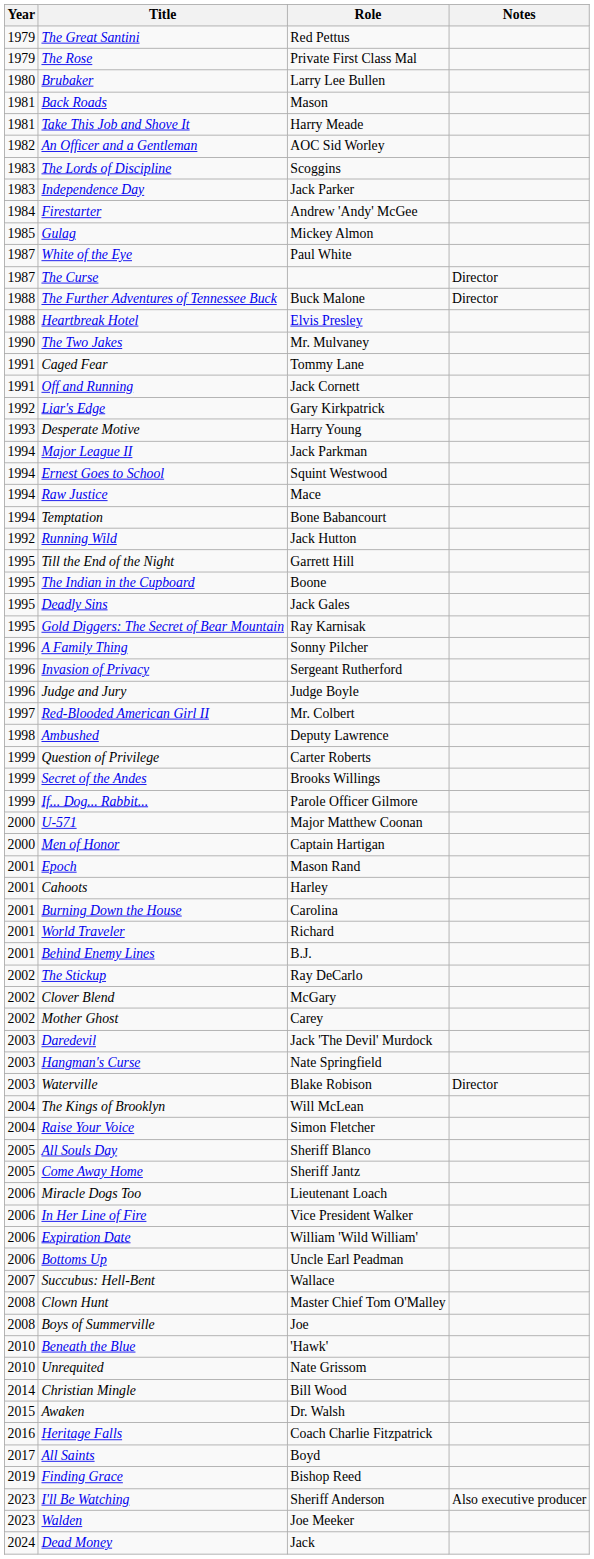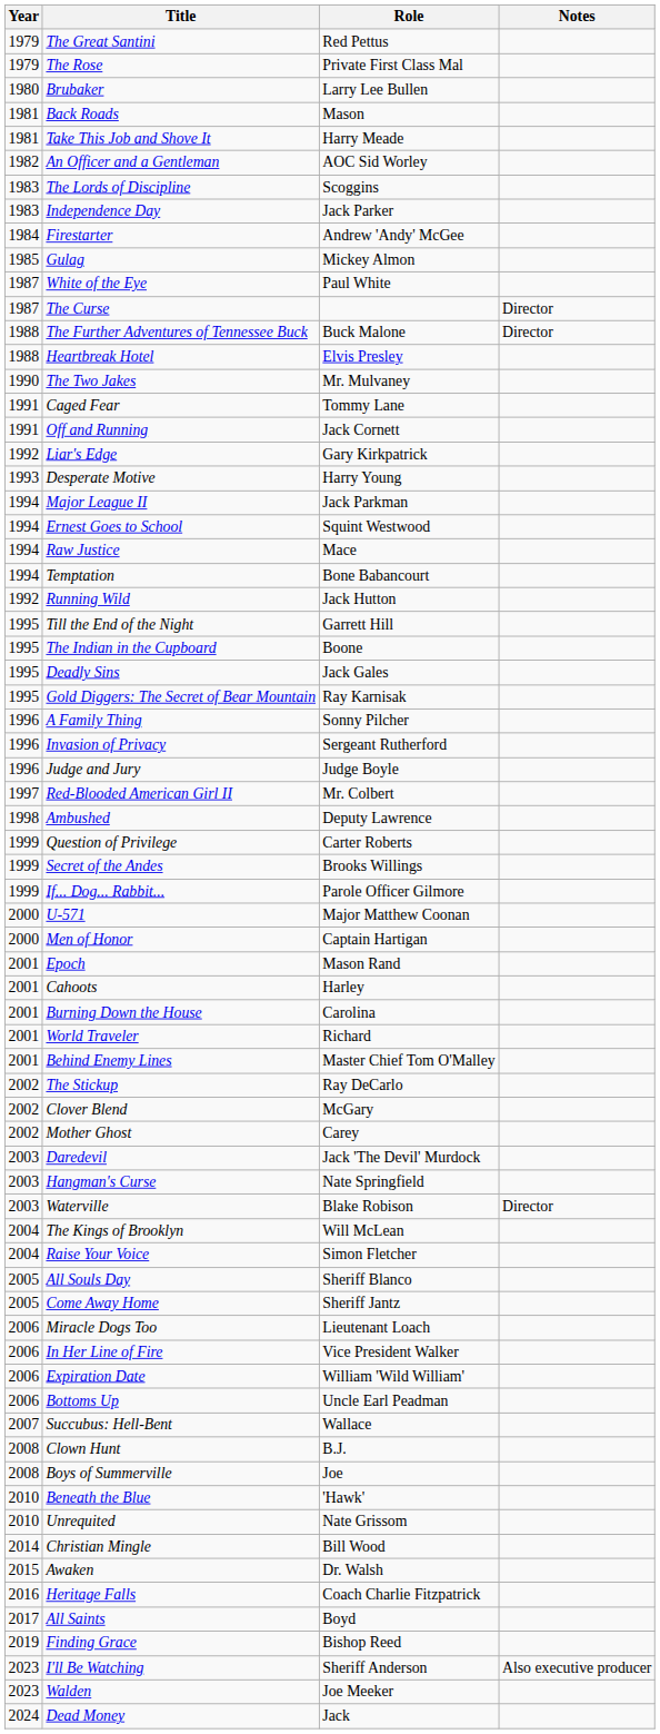 <table class="wikitable sortable">
 <tr>
 <th>Year</th>
 <th>Title</th>
 <th>Role</th>
 <th class="unsortable">Notes</th>
 </tr>
 <tr>
 <td>1979</td>
 <td><em><a href='#'>The Great Santini</a></em></td>
 <td>Red Pettus</td>
 <td></td>
 </tr>
 <tr>
 <td>1979</td>
 <td><em><a href='#'>The Rose</a></em></td>
 <td>Private First Class Mal</td>
 <td></td>
 </tr>
 <tr>
 <td>1980</td>
 <td><em><a href='#'>Brubaker</a></em></td>
 <td>Larry Lee Bullen</td>
 <td></td>
 </tr>
 <tr>
 <td>1981</td>
 <td><em><a href='#'>Back Roads</a></em></td>
 <td>Mason</td>
 <td></td>
 </tr>
 <tr>
 <td>1981</td>
 <td><em><a href='#'>Take This Job and Shove It</a></em></td>
 <td>Harry Meade</td>
 <td></td>
 </tr>
 <tr>
 <td>1982</td>
 <td><em><a href='#'>An Officer and a Gentleman</a></em></td>
 <td>AOC Sid Worley</td>
 <td></td>
 </tr>
 <tr>
 <td>1983</td>
 <td><em><a href='#'>The Lords of Discipline</a></em></td>
 <td>Scoggins</td>
 <td></td>
 </tr>
 <tr>
 <td>1983</td>
 <td><em><a href='#'>Independence Day</a></em></td>
 <td>Jack Parker</td>
 <td></td>
 </tr>
 <tr>
 <td>1984</td>
 <td><em><a href='#'>Firestarter</a></em></td>
 <td>Andrew 'Andy' McGee</td>
 <td></td>
 </tr>
 <tr>
 <td>1985</td>
 <td><em><a href='#'>Gulag</a></em></td>
 <td>Mickey Almon</td>
 <td></td>
 </tr>
 <tr>
 <td>1987</td>
 <td><em><a href='#'>White of the Eye</a></em></td>
 <td>Paul White</td>
 <td></td>
 </tr>
 <tr>
 <td>1987</td>
 <td><em><a href='#'>The Curse</a></em></td>
 <td></td>
 <td>Director</td>
 </tr>
 <tr>
 <td>1988</td>
 <td><em><a href='#'>The Further Adventures of Tennessee Buck</a></em></td>
 <td>Buck Malone</td>
 <td>Director</td>
 </tr>
 <tr>
 <td>1988</td>
 <td><em><a href='#'>Heartbreak Hotel</a></em></td>
 <td><a href='#'>Elvis Presley</a></td>
 <td></td>
 </tr>
 <tr>
 <td>1990</td>
 <td><em><a href='#'>The Two Jakes</a></em></td>
 <td>Mr. Mulvaney</td>
 <td></td>
 </tr>
 <tr>
 <td>1991</td>
 <td><em>Caged Fear</em></td>
 <td>Tommy Lane</td>
 <td></td>
 </tr>
 <tr>
 <td>1991</td>
 <td><em><a href='#'>Off and Running</a></em></td>
 <td>Jack Cornett</td>
 <td></td>
 </tr>
 <tr>
 <td>1992</td>
 <td><em><a href='#'>Liar's Edge</a></em></td>
 <td>Gary Kirkpatrick</td>
 <td></td>
 </tr>
 <tr>
 <td>1993</td>
 <td><em>Desperate Motive</em></td>
 <td>Harry Young</td>
 <td></td>
 </tr>
 <tr>
 <td>1994</td>
 <td><em><a href='#'>Major League II</a></em></td>
 <td>Jack Parkman</td>
 <td></td>
 </tr>
 <tr>
 <td>1994</td>
 <td><em><a href='#'>Ernest Goes to School</a></em></td>
 <td>Squint Westwood</td>
 <td></td>
 </tr>
 <tr>
 <td>1994</td>
 <td><em><a href='#'>Raw Justice</a></em></td>
 <td>Mace</td>
 <td></td>
 </tr>
 <tr>
 <td>1994</td>
 <td><em>Temptation</em></td>
 <td>Bone Babancourt</td>
 <td></td>
 </tr>
 <tr>
 <td>1992</td>
 <td><em><a href='#'>Running Wild</a></em></td>
 <td>Jack Hutton</td>
 <td></td>
 </tr>
 <tr>
 <td>1995</td>
 <td><em>Till the End of the Night</em></td>
 <td>Garrett Hill</td>
 <td></td>
 </tr>
 <tr>
 <td>1995</td>
 <td><em><a href='#'>The Indian in the Cupboard</a></em></td>
 <td>Boone</td>
 <td></td>
 </tr>
 <tr>
 <td>1995</td>
 <td><em><a href='#'>Deadly Sins</a></em></td>
 <td>Jack Gales</td>
 <td></td>
 </tr>
 <tr>
 <td>1995</td>
 <td><em><a href='#'>Gold Diggers: The Secret of Bear Mountain</a></em></td>
 <td>Ray Karnisak</td>
 <td></td>
 </tr>
 <tr>
 <td>1996</td>
 <td><em><a href='#'>A Family Thing</a></em></td>
 <td>Sonny Pilcher</td>
 <td></td>
 </tr>
 <tr>
 <td>1996</td>
 <td><em><a href='#'>Invasion of Privacy</a></em></td>
 <td>Sergeant Rutherford</td>
 <td></td>
 </tr>
 <tr>
 <td>1996</td>
 <td><em>Judge and Jury</em></td>
 <td>Judge Boyle</td>
 <td></td>
 </tr>
 <tr>
 <td>1997</td>
 <td><em><a href='#'>Red-Blooded American Girl II</a></em></td>
 <td>Mr. Colbert</td>
 <td></td>
 </tr>
 <tr>
 <td>1998</td>
 <td><em><a href='#'>Ambushed</a></em></td>
 <td>Deputy Lawrence</td>
 <td></td>
 </tr>
 <tr>
 <td>1999</td>
 <td><em>Question of Privilege</em></td>
 <td>Carter Roberts</td>
 <td></td>
 </tr>
 <tr>
 <td>1999</td>
 <td><em><a href='#'>Secret of the Andes</a></em></td>
 <td>Brooks Willings</td>
 <td></td>
 </tr>
 <tr>
 <td>1999</td>
 <td><em><a href='#'>If... Dog... Rabbit...</a></em></td>
 <td>Parole Officer Gilmore</td>
 <td></td>
 </tr>
 <tr>
 <td>2000</td>
 <td><em><a href='#'>U-571</a></em></td>
 <td>Major Matthew Coonan</td>
 <td></td>
 </tr>
 <tr>
 <td>2000</td>
 <td><em><a href='#'>Men of Honor</a></em></td>
 <td>Captain Hartigan</td>
 <td></td>
 </tr>
 <tr>
 <td>2001</td>
 <td><em><a href='#'>Epoch</a></em></td>
 <td>Mason Rand</td>
 <td></td>
 </tr>
 <tr>
 <td>2001</td>
 <td><em>Cahoots</em></td>
 <td>Harley</td>
 <td></td>
 </tr>
 <tr>
 <td>2001</td>
 <td><em><a href='#'>Burning Down the House</a></em></td>
 <td>Carolina</td>
 <td></td>
 </tr>
 <tr>
 <td>2001</td>
 <td><em><a href='#'>World Traveler</a></em></td>
 <td>Richard</td>
 <td></td>
 </tr>
 <tr>
 <td>2001</td>
 <td><em><a href='#'>Behind Enemy Lines</a></em></td>
-<td>B.J.</td>
+<td>Master Chief Tom O'Malley</td>
 <td></td>
 </tr>
 <tr>
 <td>2002</td>
 <td><em><a href='#'>The Stickup</a></em></td>
 <td>Ray DeCarlo</td>
 <td></td>
 </tr>
 <tr>
 <td>2002</td>
 <td><em>Clover Blend</em></td>
 <td>McGary</td>
 <td></td>
 </tr>
 <tr>
 <td>2002</td>
 <td><em>Mother Ghost</em></td>
 <td>Carey</td>
 <td></td>
 </tr>
 <tr>
 <td>2003</td>
 <td><em><a href='#'>Daredevil</a></em></td>
 <td>Jack 'The Devil' Murdock</td>
 <td></td>
 </tr>
 <tr>
 <td>2003</td>
 <td><em><a href='#'>Hangman's Curse</a></em></td>
 <td>Nate Springfield</td>
 <td></td>
 </tr>
 <tr>
 <td>2003</td>
 <td><em>Waterville</em></td>
 <td>Blake Robison</td>
 <td>Director</td>
 </tr>
 <tr>
 <td>2004</td>
 <td><em>The Kings of Brooklyn</em></td>
 <td>Will McLean</td>
 <td></td>
 </tr>
 <tr>
 <td>2004</td>
 <td><em><a href='#'>Raise Your Voice</a></em></td>
 <td>Simon Fletcher</td>
 <td></td>
 </tr>
 <tr>
 <td>2005</td>
 <td><em><a href='#'>All Souls Day</a></em></td>
 <td>Sheriff Blanco</td>
 <td></td>
 </tr>
 <tr>
 <td>2005</td>
 <td><em><a href='#'>Come Away Home</a></em></td>
 <td>Sheriff Jantz</td>
 <td></td>
 </tr>
 <tr>
 <td>2006</td>
 <td><em>Miracle Dogs Too</em></td>
 <td>Lieutenant Loach</td>
 <td></td>
 </tr>
 <tr>
 <td>2006</td>
 <td><em><a href='#'>In Her Line of Fire</a></em></td>
 <td>Vice President Walker</td>
 <td></td>
 </tr>
 <tr>
 <td>2006</td>
 <td><em><a href='#'>Expiration Date</a></em></td>
 <td>William 'Wild William'</td>
 <td></td>
 </tr>
 <tr>
 <td>2006</td>
 <td><em><a href='#'>Bottoms Up</a></em></td>
 <td>Uncle Earl Peadman</td>
 <td></td>
 </tr>
 <tr>
 <td>2007</td>
 <td><em>Succubus: Hell-Bent</em></td>
 <td>Wallace</td>
 <td></td>
 </tr>
 <tr>
 <td>2008</td>
 <td><em>Clown Hunt</em></td>
-<td>Master Chief Tom O'Malley</td>
+<td>B.J.</td>
 <td></td>
 </tr>
 <tr>
 <td>2008</td>
 <td><em>Boys of Summerville</em></td>
 <td>Joe</td>
 <td></td>
 </tr>
 <tr>
 <td>2010</td>
 <td><em><a href='#'>Beneath the Blue</a></em></td>
 <td>'Hawk'</td>
 <td></td>
 </tr>
 <tr>
 <td>2010</td>
 <td><em>Unrequited</em></td>
 <td>Nate Grissom</td>
 <td></td>
 </tr>
 <tr>
 <td>2014</td>
 <td><em>Christian Mingle</em></td>
 <td>Bill Wood</td>
 <td></td>
 </tr>
 <tr>
 <td>2015</td>
 <td><em>Awaken</em></td>
 <td>Dr. Walsh</td>
 <td></td>
 </tr>
 <tr>
 <td>2016</td>
 <td><em><a href='#'>Heritage Falls</a></em></td>
 <td>Coach Charlie Fitzpatrick</td>
 <td></td>
 </tr>
 <tr>
 <td>2017</td>
 <td><em><a href='#'>All Saints</a></em></td>
 <td>Boyd</td>
 <td></td>
 </tr>
 <tr>
 <td>2019</td>
 <td><em><a href='#'>Finding Grace</a></em></td>
 <td>Bishop Reed</td>
 <td></td>
 </tr>
 <tr>
 <td>2023</td>
 <td><em><a href='#'>I'll Be Watching</a></em></td>
 <td>Sheriff Anderson</td>
 <td>Also executive producer</td>
 </tr>
 <tr>
 <td>2023</td>
 <td><em><a href='#'>Walden</a></em></td>
 <td>Joe Meeker</td>
 <td></td>
 </tr>
 <tr>
 <td>2024</td>
 <td><em><a href='#'>Dead Money</a></em></td>
 <td>Jack</td>
 <td></td>
 </tr>
 </table>
